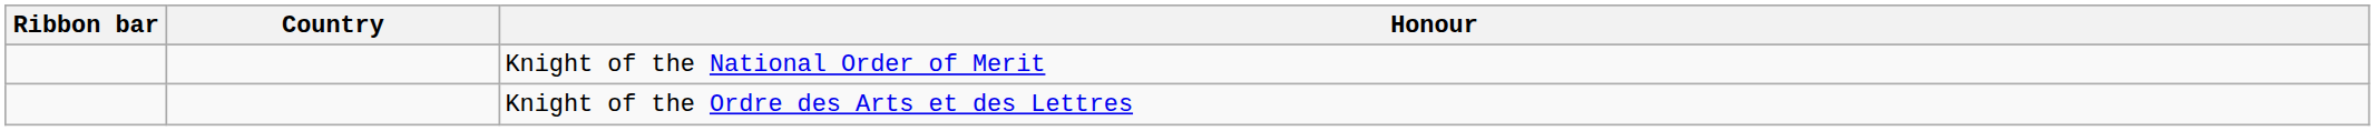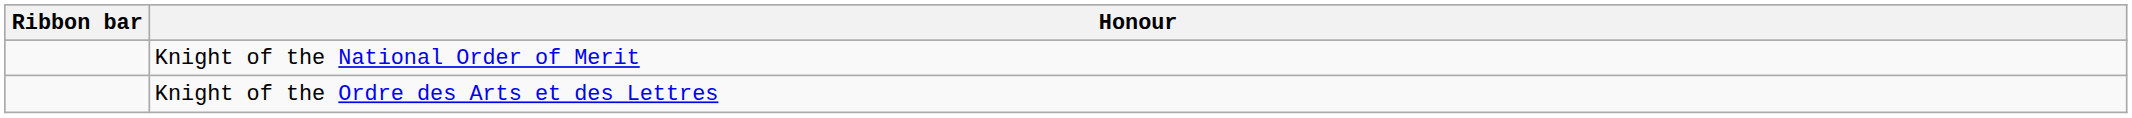 <table class="wikitable" style="width:100%;">
 <tr>
 <th style="width:80px;">Ribbon bar</th>
-<th>Country</th>
 <th>Honour</th>
 </tr>
 <tr>
-<td></td>
 <td></td>
 <td>Knight of the <a href='#'>National Order of Merit</a></td>
 </tr>
 <tr>
 <td></td>
-<td></td>
 <td>Knight of the <a href='#'>Ordre des Arts et des Lettres</a></td>
 </tr>
 </table>
